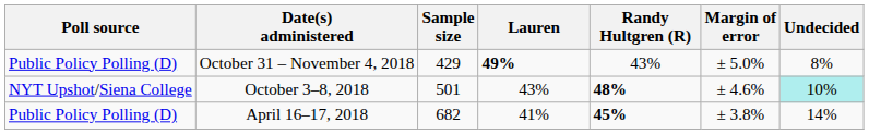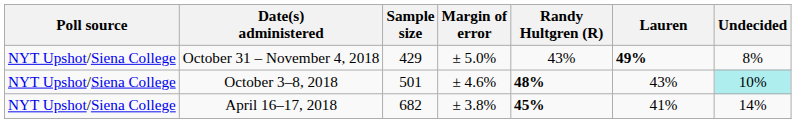 <table class="wikitable">
 <tr>
 <th>Poll source</th>
 <th>Date(s)<br>administered</th>
 <th>Sample<br>size</th>
+<th>Margin of<br>error</th>
+<th style="width:100px;">Randy<br>Hultgren (R)</th>
 <th style="width:100px;">Lauren<br></th>
-<th style="width:100px;">Randy<br>Hultgren (R)</th>
-<th>Margin of<br>error</th>
 <th>Undecided</th>
 </tr>
 <tr>
-<td style="text-align:left;"><a href='#'>Public Policy Polling (D)</a></td>
+<td style="text-align:left;"><a href='#'>NYT Upshot</a>/<a href='#'>Siena College</a></td>
 <td align=center>October 31 – November 4, 2018</td>
 <td align=center>429</td>
+<td align=center>± 5.0%</td>
+<td align=center>43%</td>
 <td><strong>49%</strong></td>
-<td align=center>43%</td>
-<td align=center>± 5.0%</td>
 <td align=center>8%</td>
 </tr>
 <tr>
 <td style="text-align:left;"><a href='#'>NYT Upshot</a>/<a href='#'>Siena College</a></td>
 <td align=center>October 3–8, 2018</td>
 <td align=center>501</td>
+<td align=center>± 4.6%</td>
+<td><strong>48%</strong></td>
 <td align=center>43%</td>
-<td><strong>48%</strong></td>
-<td align=center>± 4.6%</td>
 <td align=center style="background: paleturquoise;">10%</td>
 </tr>
 <tr>
-<td style="text-align:left;"><a href='#'>Public Policy Polling (D)</a></td>
+<td style="text-align:left;"><a href='#'>NYT Upshot</a>/<a href='#'>Siena College</a></td>
 <td align=center>April 16–17, 2018</td>
 <td align=center>682</td>
+<td align=center>± 3.8%</td>
+<td><strong>45%</strong></td>
 <td align=center>41%</td>
-<td><strong>45%</strong></td>
-<td align=center>± 3.8%</td>
 <td align=center>14%</td>
 </tr>
 </table>
